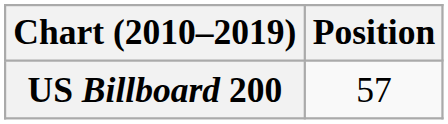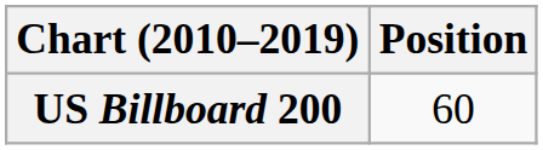 <table class="wikitable plainrowheaders" style="text-align:center">
 <tr>
 <th scope="col">Chart (2010–2019)</th>
 <th scope="col">Position</th>
 </tr>
 <tr>
 <th scope="row">US <em>Billboard</em> 200</th>
-<td>57</td>
+<td>60</td>
 </tr>
 </table>
